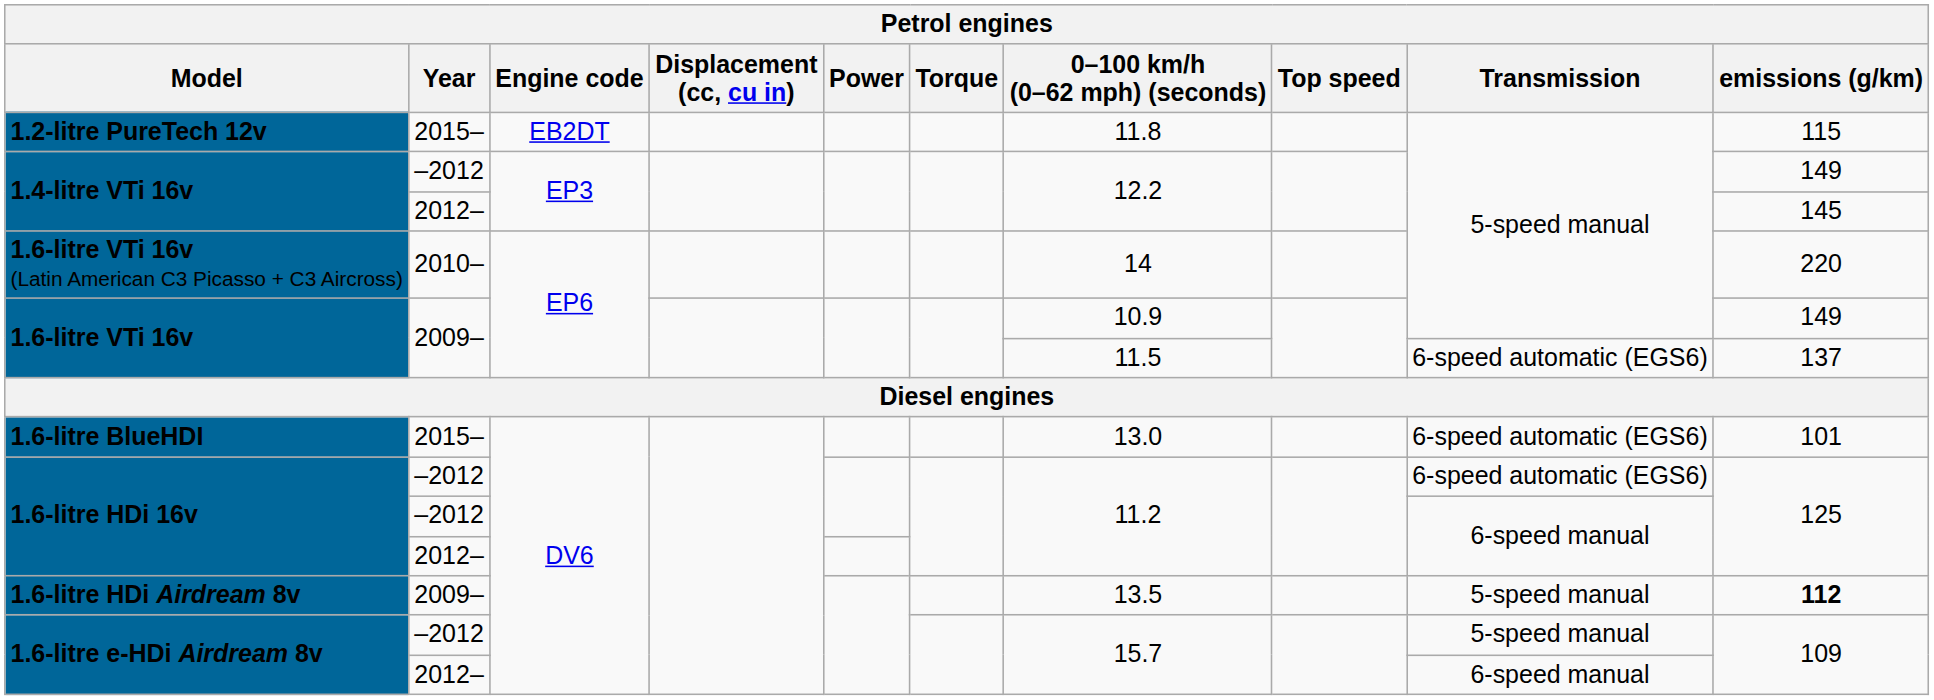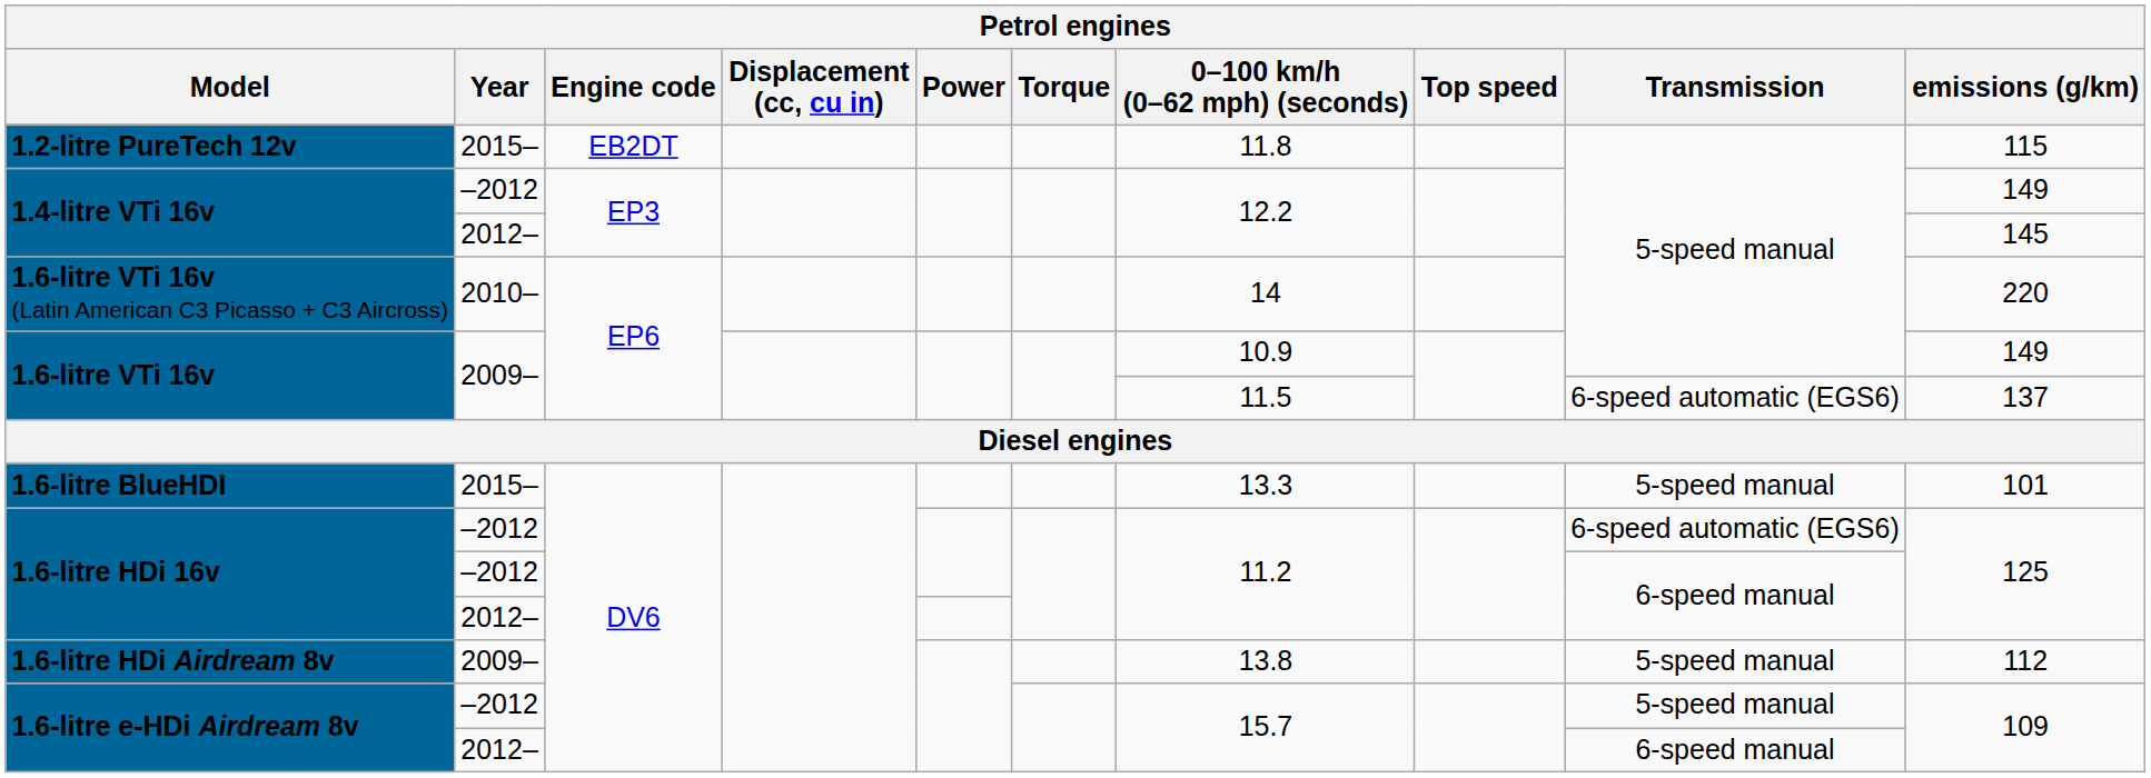 <table class="wikitable">
 <tr>
 <th colspan="10" style="text-align:center">Petrol engines</th>
 </tr>
 <tr style="vertical-align:middle">
 <th>Model</th>
 <th>Year</th>
 <th>Engine code</th>
 <th>Displacement<br>(cc, <a href='#'>cu in</a>)</th>
 <th>Power</th>
 <th>Torque</th>
 <th>0–100 km/h<br>(0–62 mph) (seconds)</th>
 <th>Top speed</th>
 <th>Transmission</th>
 <th> emissions (g/km)</th>
 </tr>
 <tr>
 <td style="background:#006699"><span><strong>1.2-litre PureTech 12v</strong></span></td>
 <td align="centre">2015–</td>
 <td align="center"><a href='#'>EB2DT</a></td>
 <td align="center"></td>
 <td align="center"></td>
 <td align="center"></td>
 <td align="center">11.8</td>
 <td align="center"></td>
 <td rowspan="5" align="center">5-speed manual</td>
 <td align="center">115</td>
 </tr>
 <tr>
 <td rowspan="2" style="background:#006699"><span><strong>1.4-litre VTi 16v</strong></span></td>
 <td align="center">–2012</td>
 <td rowspan="2" align="center"><a href='#'>EP3</a></td>
 <td rowspan="2" align="center"></td>
 <td rowspan="2" align="center"></td>
 <td rowspan="2" align="center"></td>
 <td rowspan="2" align="center">12.2</td>
 <td rowspan="2" align="center"></td>
 <td align="center">149</td>
 </tr>
 <tr>
 <td align="center">2012–</td>
 <td align="center">145</td>
 </tr>
 <tr>
 <td style="background:#006699"><span><strong>1.6-litre VTi 16v</strong><br><small>(Latin American C3 Picasso + C3 Aircross)</small></span></td>
 <td align="center">2010–</td>
 <td rowspan="3" align="center"><a href='#'>EP6</a></td>
 <td align="center"></td>
 <td align="center"></td>
 <td align="center"></td>
 <td align="center">14</td>
 <td align="center"></td>
 <td align="center">220</td>
 </tr>
 <tr>
 <td rowspan="2" style="background:#006699"><span><strong>1.6-litre VTi 16v</strong></span></td>
 <td rowspan="2" align="center">2009–</td>
 <td rowspan="2" align="center"></td>
 <td rowspan="2" align="center"></td>
 <td rowspan="2" align="center"></td>
 <td align="center">10.9</td>
 <td rowspan="2" align="center"></td>
 <td align="center">149</td>
 </tr>
 <tr>
 <td align="center">11.5</td>
 <td align="center">6-speed automatic (EGS6)</td>
 <td align="center">137</td>
 </tr>
 <tr>
 <th colspan="10" style="text-align:center">Diesel engines</th>
 </tr>
 <tr>
 <td style="background:#006699"><span><strong>1.6-litre BlueHDI </strong></span></td>
 <td align="centre">2015–</td>
 <td rowspan=7 align="center"><a href='#'>DV6</a></td>
 <td rowspan=7 align="center"></td>
 <td align="center"></td>
 <td align="center"></td>
-<td align="center">13.0</td>
+<td align="center">13.3</td>
 <td align="center"></td>
-<td align="center">6-speed automatic (EGS6)</td>
+<td rowspan="1" align="center">5-speed manual</td>
 <td align="center">101</td>
 </tr>
 <tr>
 <td rowspan="3" style="background:#006699"><span><strong>1.6-litre HDi 16v</strong></span></td>
 <td align="center">–2012</td>
 <td rowspan="2" align="center"></td>
 <td rowspan="3" align="center"></td>
 <td rowspan="3" align="center">11.2</td>
 <td rowspan="3" align="center"></td>
 <td align="center">6-speed automatic (EGS6)</td>
 <td rowspan="3" align="center">125</td>
 </tr>
 <tr>
 <td align="center">–2012</td>
 <td rowspan="2" align="center">6-speed manual</td>
 </tr>
 <tr>
 <td align="center">2012–</td>
 <td align="center"></td>
 </tr>
 <tr>
 <td style="background:#006699"><span><strong>1.6-litre HDi <em>Airdream</em> 8v</strong></span></td>
 <td align="center">2009–</td>
 <td rowspan="3" align="center"></td>
 <td align="center"></td>
-<td align="center">13.5</td>
+<td align="center">13.8</td>
 <td align="center"></td>
 <td align="center">5-speed manual</td>
-<td align="center"><strong>112</strong></td>
+<td align="center">112</td>
 </tr>
 <tr>
 <td rowspan="2" style="background:#006699"><span><strong>1.6-litre e-HDi <em>Airdream</em> 8v</strong></span></td>
 <td align="center">–2012</td>
 <td rowspan="2" align="center"></td>
 <td rowspan="2" align="center">15.7</td>
 <td rowspan="2" align="center"></td>
 <td rowspan="1" align="center">5-speed manual</td>
 <td rowspan="2" align="center">109</td>
 </tr>
 <tr>
 <td align="center">2012–</td>
 <td align="center">6-speed manual</td>
 </tr>
 </table>
